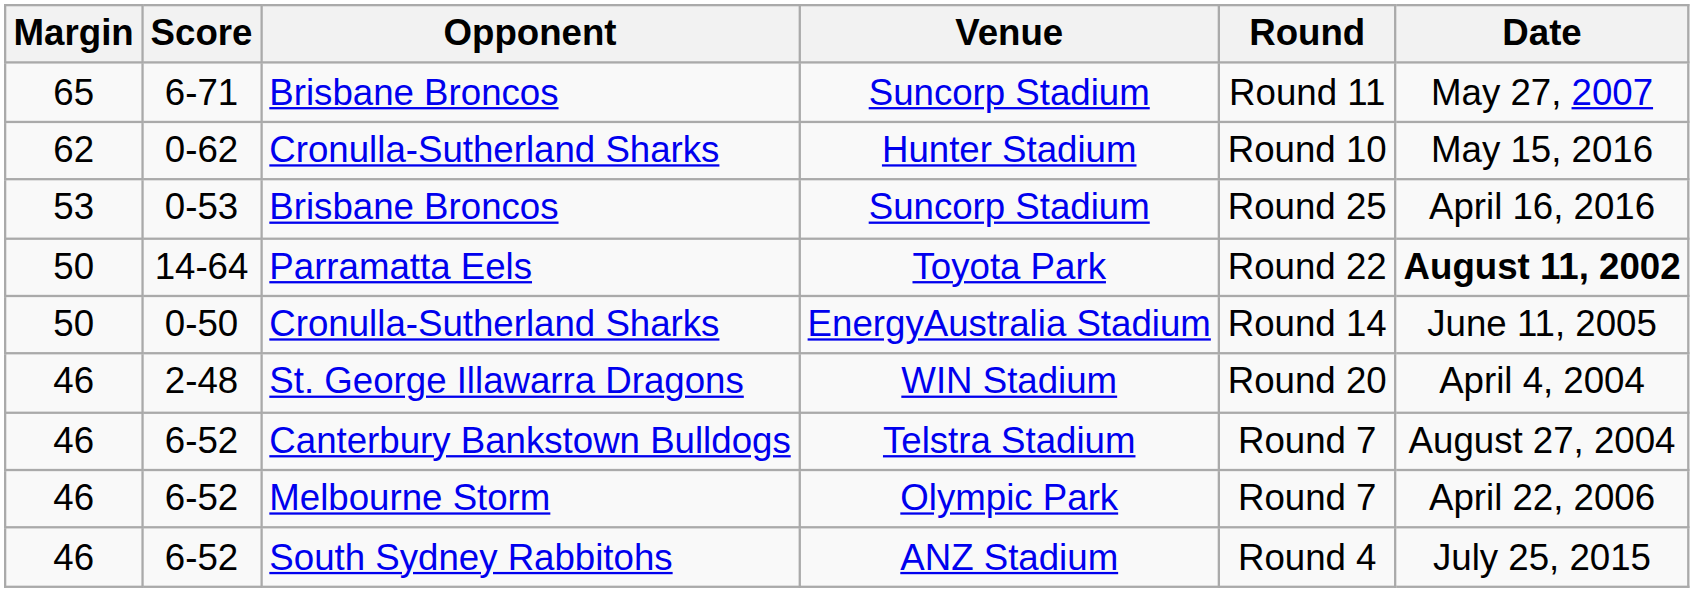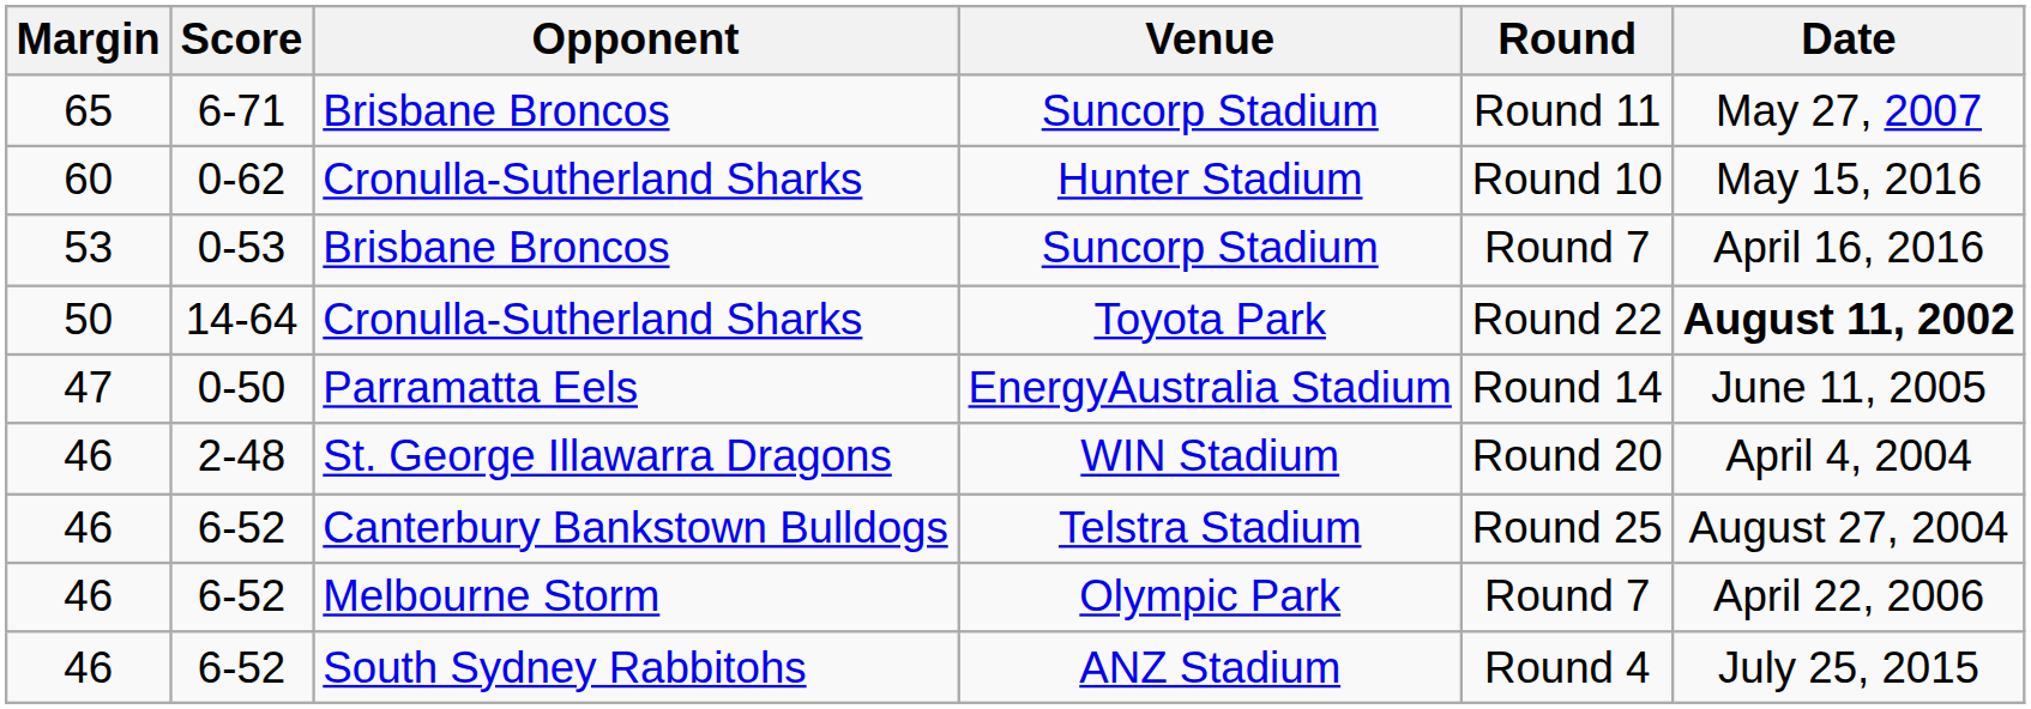 <table class="wikitable" style="text-align: center; font-size:100%">
 <tr>
 <th>Margin</th>
 <th>Score</th>
 <th>Opponent</th>
 <th>Venue</th>
 <th>Round</th>
 <th>Date</th>
 </tr>
 <tr>
 <td>65</td>
 <td>6-71</td>
 <td align=left> <a href='#'>Brisbane Broncos</a></td>
 <td><a href='#'>Suncorp Stadium</a></td>
 <td>Round 11</td>
 <td>May 27, <a href='#'>2007</a></td>
 </tr>
 <tr>
-<td>62</td>
+<td>60</td>
 <td>0-62</td>
 <td align=left> <a href='#'>Cronulla-Sutherland Sharks</a></td>
 <td><a href='#'>Hunter Stadium</a></td>
 <td>Round 10</td>
 <td>May 15, 2016</td>
 </tr>
 <tr>
 <td>53</td>
 <td>0-53</td>
 <td align=left> <a href='#'>Brisbane Broncos</a></td>
 <td><a href='#'>Suncorp Stadium</a></td>
-<td>Round 25</td>
+<td>Round 7</td>
 <td>April 16, 2016</td>
 </tr>
 <tr>
 <td>50</td>
 <td>14-64</td>
-<td align=left> <a href='#'>Parramatta Eels</a></td>
+<td align=left> <a href='#'>Cronulla-Sutherland Sharks</a></td>
 <td><a href='#'>Toyota Park</a></td>
 <td>Round 22</td>
 <td><strong>August 11, 2002</strong></td>
 </tr>
 <tr>
-<td>50</td>
+<td>47</td>
 <td>0-50</td>
-<td align=left> <a href='#'>Cronulla-Sutherland Sharks</a></td>
+<td align=left> <a href='#'>Parramatta Eels</a></td>
 <td><a href='#'>EnergyAustralia Stadium</a></td>
 <td>Round 14</td>
 <td>June 11, 2005</td>
 </tr>
 <tr>
 <td>46</td>
 <td>2-48</td>
 <td align=left> <a href='#'>St. George Illawarra Dragons</a></td>
 <td><a href='#'>WIN Stadium</a></td>
 <td>Round 20</td>
 <td>April 4, 2004</td>
 </tr>
 <tr>
 <td>46</td>
 <td>6-52</td>
 <td align=left><a href='#'>Canterbury Bankstown Bulldogs</a></td>
 <td><a href='#'>Telstra Stadium</a></td>
-<td>Round 7</td>
+<td>Round 25</td>
 <td>August 27, 2004</td>
 </tr>
 <tr>
 <td>46</td>
 <td>6-52</td>
 <td align=left> <a href='#'>Melbourne Storm</a></td>
 <td><a href='#'>Olympic Park</a></td>
 <td>Round 7</td>
 <td>April 22, 2006</td>
 </tr>
 <tr>
 <td>46</td>
 <td>6-52</td>
 <td align=left> <a href='#'>South Sydney Rabbitohs</a></td>
 <td><a href='#'>ANZ Stadium</a></td>
 <td>Round 4</td>
 <td>July 25, 2015</td>
 </tr>
 </table>
